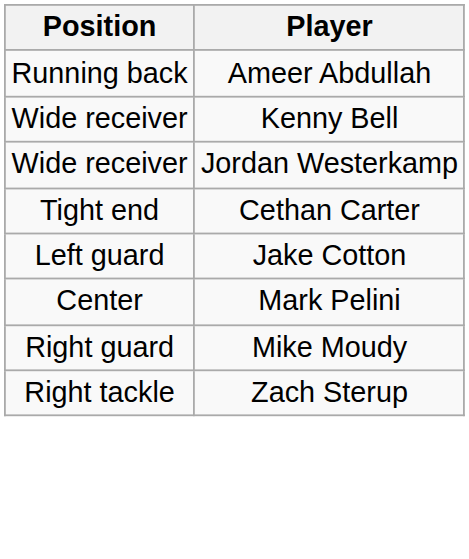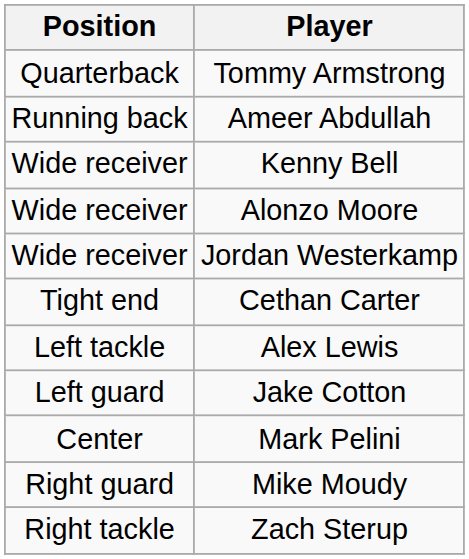 <table class="wikitable" style="text-align: center;">
 <tr>
 <th>Position</th>
 <th>Player</th>
+</tr>
+<tr>
+<td>Quarterback</td>
+<td>Tommy Armstrong</td>
 </tr>
 <tr>
 <td>Running back</td>
 <td>Ameer Abdullah</td>
 </tr>
 <tr>
 <td>Wide receiver</td>
 <td>Kenny Bell</td>
 </tr>
 <tr>
 <td>Wide receiver</td>
+<td>Alonzo Moore</td>
+</tr>
+<tr>
+<td>Wide receiver</td>
 <td>Jordan Westerkamp</td>
 </tr>
 <tr>
 <td>Tight end</td>
 <td>Cethan Carter</td>
+</tr>
+<tr>
+<td>Left tackle</td>
+<td>Alex Lewis</td>
 </tr>
 <tr>
 <td>Left guard</td>
 <td>Jake Cotton</td>
 </tr>
 <tr>
 <td>Center</td>
 <td>Mark Pelini</td>
 </tr>
 <tr>
 <td>Right guard</td>
 <td>Mike Moudy</td>
 </tr>
 <tr>
 <td>Right tackle</td>
 <td>Zach Sterup</td>
 </tr>
 </table>
